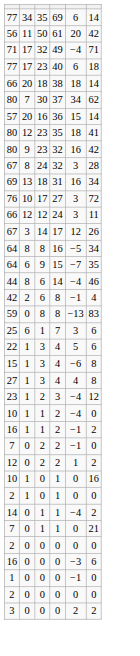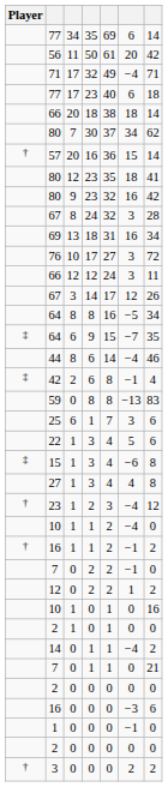 <table class="wikitable sortable" style="text-align:center;">
 <tr>
+<th>Player</th>
 <th></th>
 <th></th>
 <th></th>
 <th></th>
 <th data-sort-type="number"></th>
 <th></th>
 </tr>
 <tr>
+<td></td>
 <td>77</td>
 <td>34</td>
 <td>35</td>
 <td>69</td>
 <td>6</td>
 <td>14</td>
 </tr>
 <tr>
+<td></td>
 <td>56</td>
 <td>11</td>
 <td>50</td>
 <td>61</td>
 <td>20</td>
 <td>42</td>
 </tr>
 <tr>
+<td></td>
 <td>71</td>
 <td>17</td>
 <td>32</td>
 <td>49</td>
 <td>−4</td>
 <td>71</td>
 </tr>
 <tr>
+<td></td>
 <td>77</td>
 <td>17</td>
 <td>23</td>
 <td>40</td>
 <td>6</td>
 <td>18</td>
 </tr>
 <tr>
+<td></td>
 <td>66</td>
 <td>20</td>
 <td>18</td>
 <td>38</td>
 <td>18</td>
 <td>14</td>
 </tr>
 <tr>
+<td></td>
 <td>80</td>
 <td>7</td>
 <td>30</td>
 <td>37</td>
 <td>34</td>
 <td>62</td>
 </tr>
 <tr>
+<td><sup>†</sup></td>
 <td>57</td>
 <td>20</td>
 <td>16</td>
 <td>36</td>
 <td>15</td>
 <td>14</td>
 </tr>
 <tr>
+<td></td>
 <td>80</td>
 <td>12</td>
 <td>23</td>
 <td>35</td>
 <td>18</td>
 <td>41</td>
 </tr>
 <tr>
+<td></td>
 <td>80</td>
 <td>9</td>
 <td>23</td>
 <td>32</td>
 <td>16</td>
 <td>42</td>
 </tr>
 <tr>
+<td></td>
 <td>67</td>
 <td>8</td>
 <td>24</td>
 <td>32</td>
 <td>3</td>
 <td>28</td>
 </tr>
 <tr>
+<td></td>
 <td>69</td>
 <td>13</td>
 <td>18</td>
 <td>31</td>
 <td>16</td>
 <td>34</td>
 </tr>
 <tr>
+<td></td>
 <td>76</td>
 <td>10</td>
 <td>17</td>
 <td>27</td>
 <td>3</td>
 <td>72</td>
 </tr>
 <tr>
+<td></td>
 <td>66</td>
 <td>12</td>
 <td>12</td>
 <td>24</td>
 <td>3</td>
 <td>11</td>
 </tr>
 <tr>
+<td></td>
 <td>67</td>
 <td>3</td>
 <td>14</td>
 <td>17</td>
 <td>12</td>
 <td>26</td>
 </tr>
 <tr>
+<td></td>
 <td>64</td>
 <td>8</td>
 <td>8</td>
 <td>16</td>
 <td>−5</td>
 <td>34</td>
 </tr>
 <tr>
+<td><sup>‡</sup></td>
 <td>64</td>
 <td>6</td>
 <td>9</td>
 <td>15</td>
 <td>−7</td>
 <td>35</td>
 </tr>
 <tr>
+<td></td>
 <td>44</td>
 <td>8</td>
 <td>6</td>
 <td>14</td>
 <td>−4</td>
 <td>46</td>
 </tr>
 <tr>
+<td><sup>‡</sup></td>
 <td>42</td>
 <td>2</td>
 <td>6</td>
 <td>8</td>
 <td>−1</td>
 <td>4</td>
 </tr>
 <tr>
+<td></td>
 <td>59</td>
 <td>0</td>
 <td>8</td>
 <td>8</td>
 <td>−13</td>
 <td>83</td>
 </tr>
 <tr>
+<td></td>
 <td>25</td>
 <td>6</td>
 <td>1</td>
 <td>7</td>
 <td>3</td>
 <td>6</td>
 </tr>
 <tr>
+<td></td>
 <td>22</td>
 <td>1</td>
 <td>3</td>
 <td>4</td>
 <td>5</td>
 <td>6</td>
 </tr>
 <tr>
+<td><sup>‡</sup></td>
 <td>15</td>
 <td>1</td>
 <td>3</td>
 <td>4</td>
 <td>−6</td>
 <td>8</td>
 </tr>
 <tr>
+<td></td>
 <td>27</td>
 <td>1</td>
 <td>3</td>
 <td>4</td>
 <td>4</td>
 <td>8</td>
 </tr>
 <tr>
+<td><sup>†</sup></td>
 <td>23</td>
 <td>1</td>
 <td>2</td>
 <td>3</td>
 <td>−4</td>
 <td>12</td>
 </tr>
 <tr>
+<td></td>
 <td>10</td>
 <td>1</td>
 <td>1</td>
 <td>2</td>
 <td>−4</td>
 <td>0</td>
 </tr>
 <tr>
+<td><sup>†</sup></td>
 <td>16</td>
 <td>1</td>
 <td>1</td>
 <td>2</td>
 <td>−1</td>
 <td>2</td>
 </tr>
 <tr>
+<td></td>
 <td>7</td>
 <td>0</td>
 <td>2</td>
 <td>2</td>
 <td>−1</td>
 <td>0</td>
 </tr>
 <tr>
+<td></td>
 <td>12</td>
 <td>0</td>
 <td>2</td>
 <td>2</td>
 <td>1</td>
 <td>2</td>
 </tr>
 <tr>
+<td></td>
 <td>10</td>
 <td>1</td>
 <td>0</td>
 <td>1</td>
 <td>0</td>
 <td>16</td>
 </tr>
 <tr>
+<td></td>
 <td>2</td>
 <td>1</td>
 <td>0</td>
 <td>1</td>
 <td>0</td>
 <td>0</td>
 </tr>
 <tr>
+<td></td>
 <td>14</td>
 <td>0</td>
 <td>1</td>
 <td>1</td>
 <td>−4</td>
 <td>2</td>
 </tr>
 <tr>
+<td></td>
 <td>7</td>
 <td>0</td>
 <td>1</td>
 <td>1</td>
 <td>0</td>
 <td>21</td>
 </tr>
 <tr>
+<td></td>
 <td>2</td>
 <td>0</td>
 <td>0</td>
 <td>0</td>
 <td>0</td>
 <td>0</td>
 </tr>
 <tr>
+<td></td>
 <td>16</td>
 <td>0</td>
 <td>0</td>
 <td>0</td>
 <td>−3</td>
 <td>6</td>
 </tr>
 <tr>
+<td></td>
 <td>1</td>
 <td>0</td>
 <td>0</td>
 <td>0</td>
 <td>−1</td>
 <td>0</td>
 </tr>
 <tr>
+<td></td>
 <td>2</td>
 <td>0</td>
 <td>0</td>
 <td>0</td>
 <td>0</td>
 <td>0</td>
 </tr>
 <tr>
+<td><sup>†</sup></td>
 <td>3</td>
 <td>0</td>
 <td>0</td>
 <td>0</td>
 <td>2</td>
 <td>2</td>
 </tr>
 </table>
